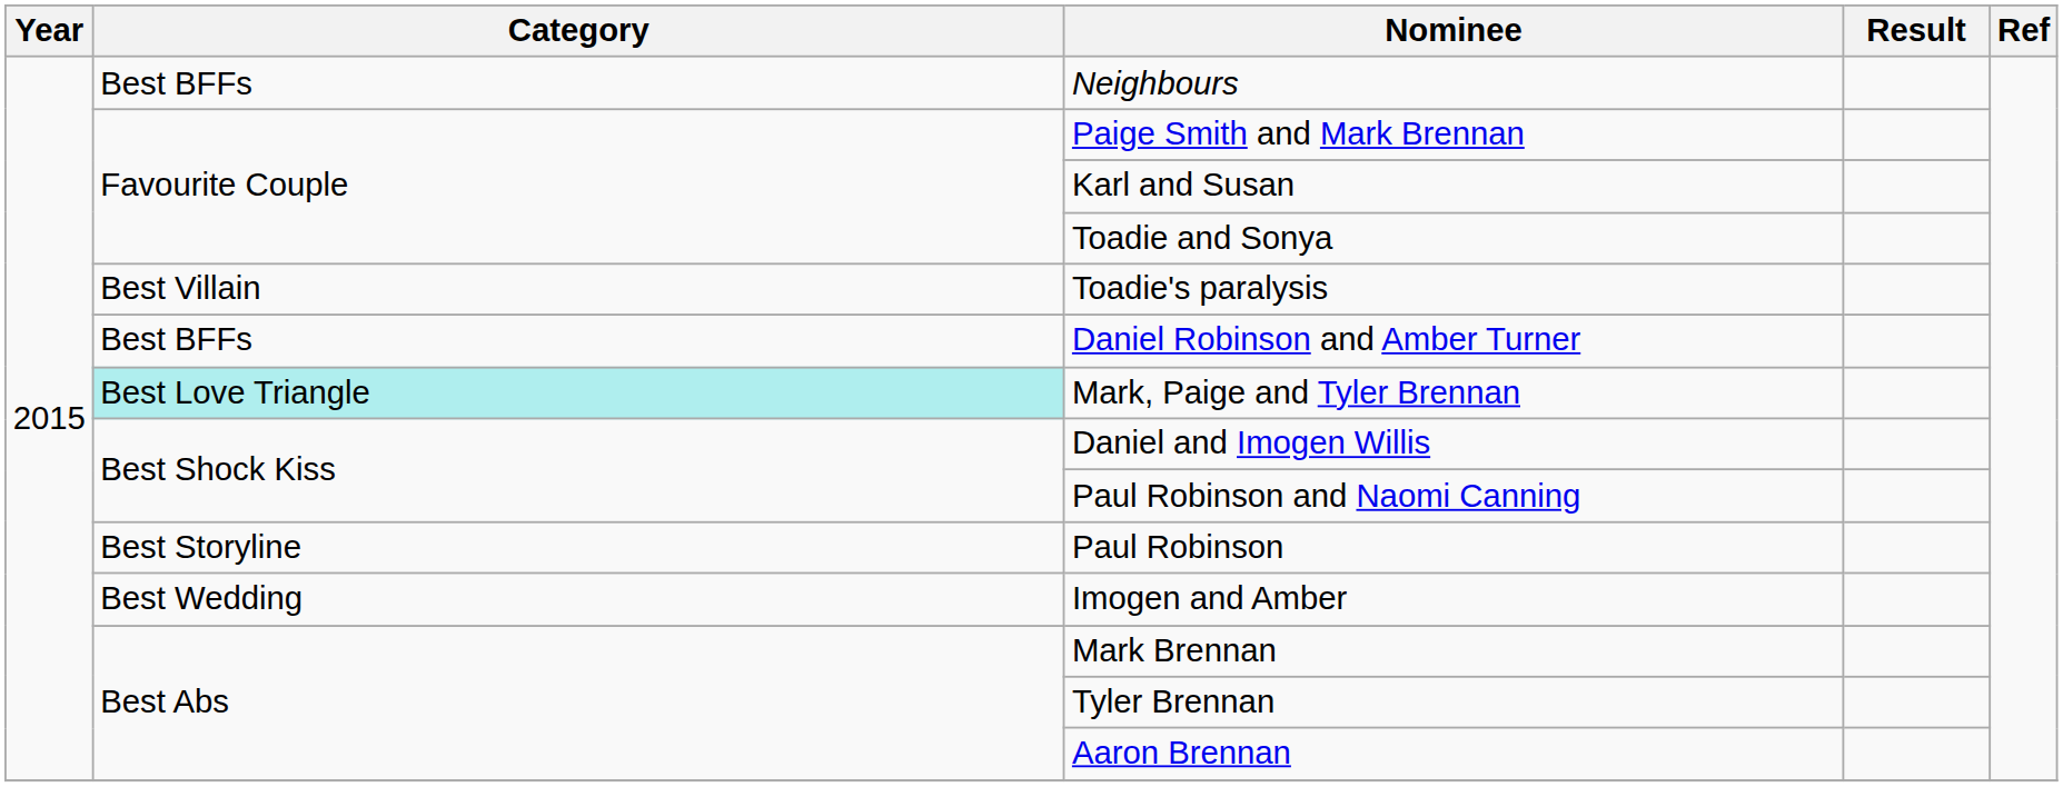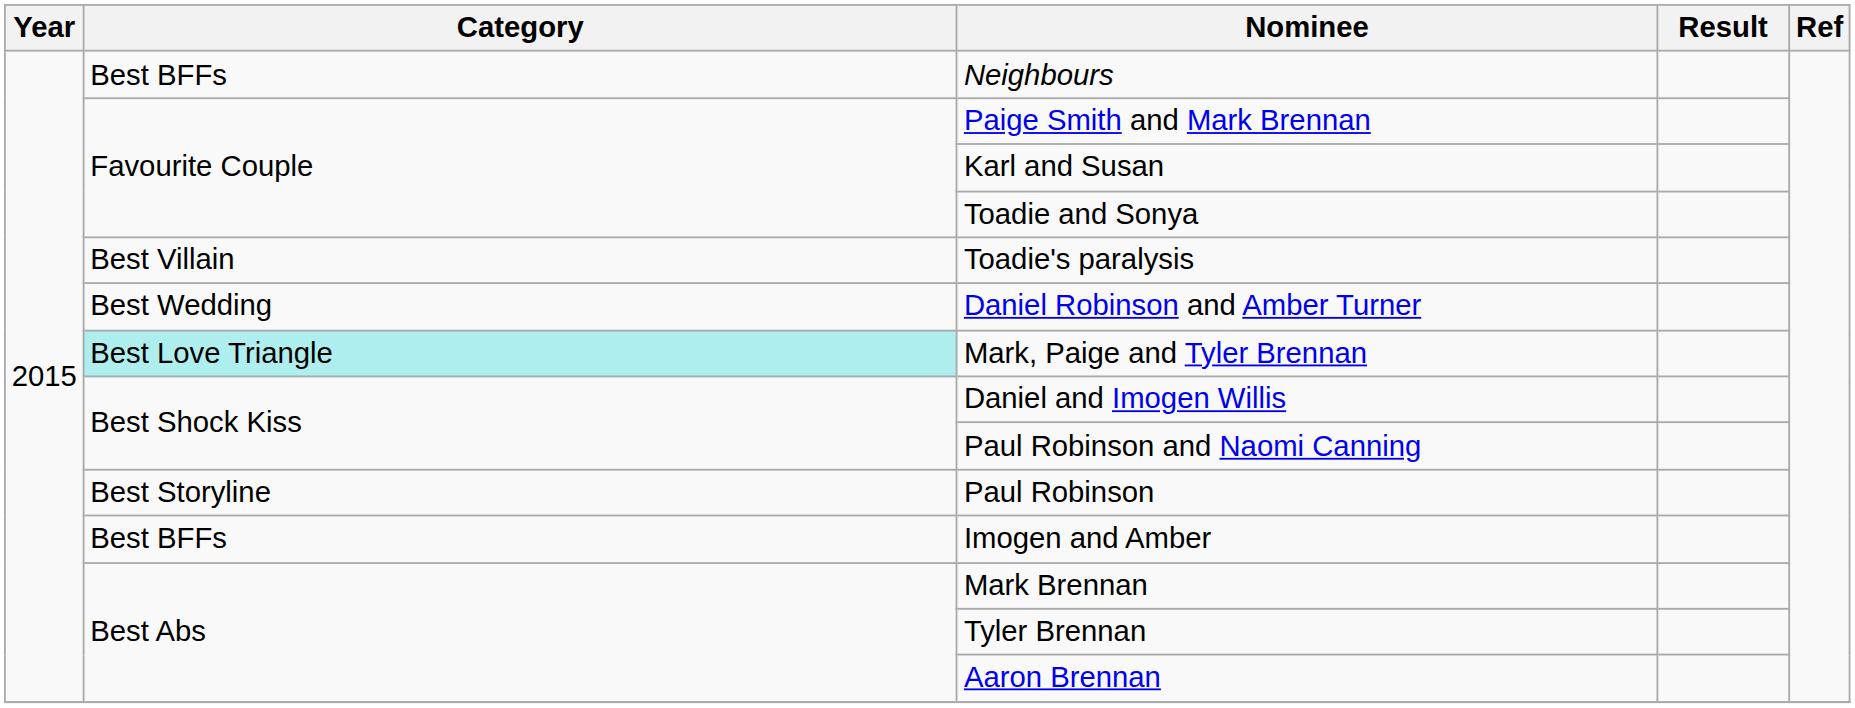 <table class="wikitable">
 <tr>
 <th>Year</th>
 <th width="470">Category</th>
 <th width="375">Nominee</th>
 <th width="65">Result</th>
 <th>Ref</th>
 </tr>
 <tr>
 <td rowspan="14">2015</td>
 <td>Best BFFs</td>
 <td><em>Neighbours</em></td>
 <td></td>
 <td rowspan="14"></td>
 </tr>
 <tr>
 <td rowspan="3">Favourite Couple</td>
 <td><a href='#'>Paige Smith</a> and <a href='#'>Mark Brennan</a></td>
 <td></td>
 </tr>
 <tr>
 <td>Karl and Susan</td>
 <td></td>
 </tr>
 <tr>
 <td>Toadie and Sonya</td>
 <td></td>
 </tr>
 <tr>
 <td>Best Villain</td>
 <td>Toadie's paralysis</td>
 <td></td>
 </tr>
 <tr>
-<td>Best BFFs</td>
+<td>Best Wedding</td>
 <td><a href='#'>Daniel Robinson</a> and <a href='#'>Amber Turner</a></td>
 <td></td>
 </tr>
 <tr>
 <td style="background: paleturquoise;">Best Love Triangle</td>
 <td>Mark, Paige and <a href='#'>Tyler Brennan</a></td>
 <td></td>
 </tr>
 <tr>
 <td rowspan="2">Best Shock Kiss</td>
 <td>Daniel and <a href='#'>Imogen Willis</a></td>
 <td></td>
 </tr>
 <tr>
 <td>Paul Robinson and <a href='#'>Naomi Canning</a></td>
 <td></td>
 </tr>
 <tr>
 <td>Best Storyline</td>
 <td>Paul Robinson</td>
 <td></td>
 </tr>
 <tr>
-<td>Best Wedding</td>
+<td>Best BFFs</td>
 <td>Imogen and Amber</td>
 <td></td>
 </tr>
 <tr>
 <td rowspan="3">Best Abs</td>
 <td>Mark Brennan</td>
 <td></td>
 </tr>
 <tr>
 <td>Tyler Brennan</td>
 <td></td>
 </tr>
 <tr>
 <td><a href='#'>Aaron Brennan</a></td>
 <td></td>
 </tr>
 <tr>
 </tr>
 </table>
